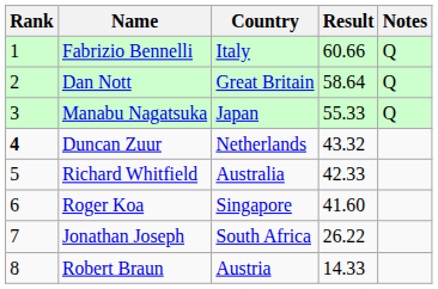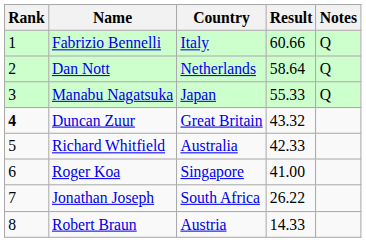 <table class="wikitable" style="font-size:95%" style="text-align:center; width:35em;">
 <tr>
 <th>Rank</th>
 <th>Name</th>
 <th>Country</th>
 <th>Result</th>
 <th>Notes</th>
 </tr>
 <tr bgcolor=ccffcc>
 <td>1</td>
 <td align=left><a href='#'>Fabrizio Bennelli</a></td>
 <td align="left"> <a href='#'>Italy</a></td>
 <td>60.66</td>
 <td>Q</td>
 </tr>
 <tr bgcolor=ccffcc>
 <td>2</td>
 <td align=left><a href='#'>Dan Nott</a></td>
-<td align="left"> <a href='#'>Great Britain</a></td>
+<td align=left> <a href='#'>Netherlands</a></td>
 <td>58.64</td>
 <td>Q</td>
 </tr>
 <tr bgcolor=ccffcc>
 <td>3</td>
 <td align=left><a href='#'>Manabu Nagatsuka</a></td>
 <td align="left"> <a href='#'>Japan</a></td>
 <td>55.33</td>
 <td>Q</td>
 </tr>
 <tr>
 <td><strong>4</strong></td>
 <td align=left><a href='#'>Duncan Zuur</a></td>
-<td align=left> <a href='#'>Netherlands</a></td>
+<td align="left"> <a href='#'>Great Britain</a></td>
 <td>43.32</td>
 <td></td>
 </tr>
 <tr>
 <td>5</td>
 <td align=left><a href='#'>Richard Whitfield</a></td>
 <td align=left> <a href='#'>Australia</a></td>
 <td>42.33</td>
 <td></td>
 </tr>
 <tr>
 <td>6</td>
 <td align=left><a href='#'>Roger Koa</a></td>
 <td align=left> <a href='#'>Singapore</a></td>
-<td>41.60</td>
+<td>41.00</td>
 <td></td>
 </tr>
 <tr>
 <td>7</td>
 <td align=left><a href='#'>Jonathan Joseph</a></td>
 <td align=left> <a href='#'>South Africa</a></td>
 <td>26.22</td>
 <td></td>
 </tr>
 <tr>
 <td>8</td>
 <td align=left><a href='#'>Robert Braun</a></td>
 <td align=left> <a href='#'>Austria</a></td>
 <td>14.33</td>
 <td></td>
 </tr>
 </table>
